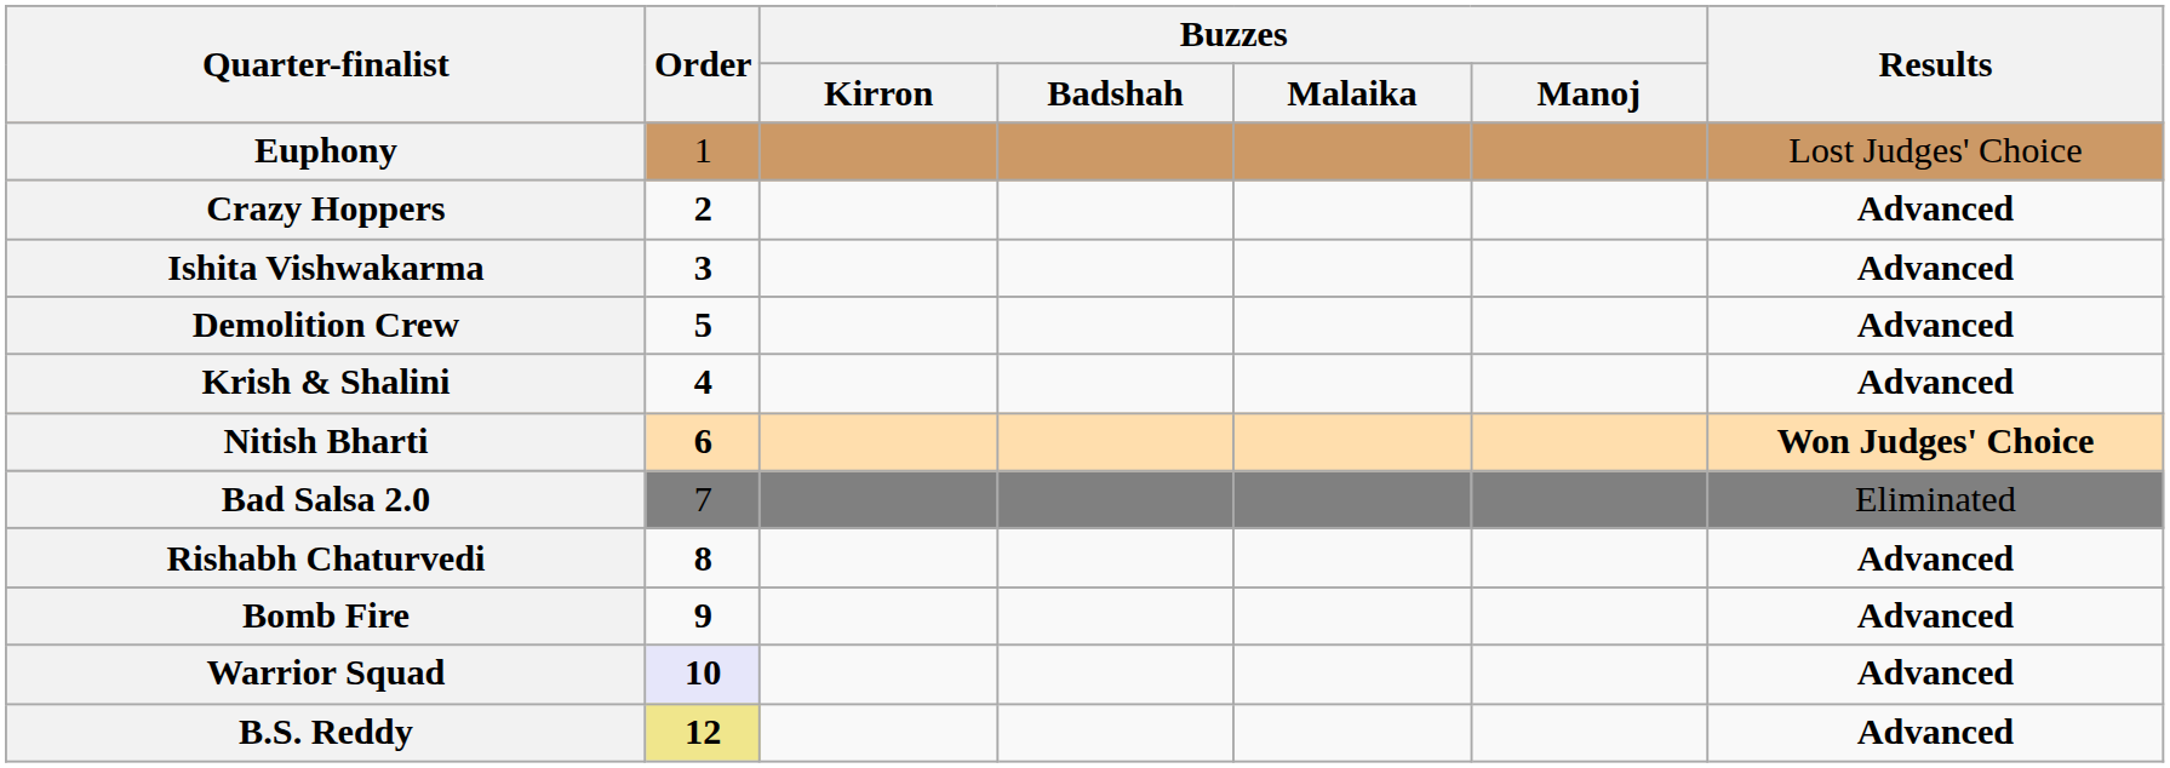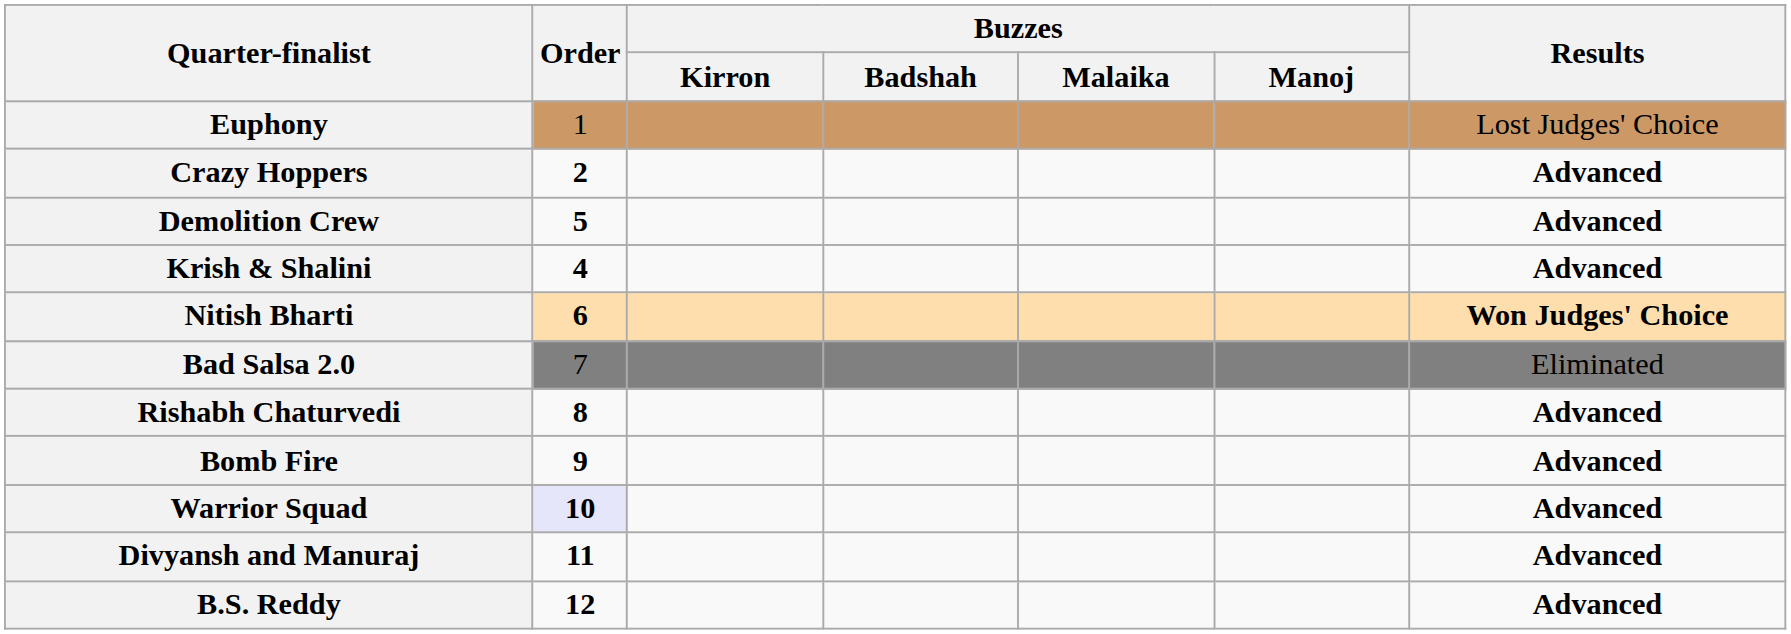 <table class="wikitable plainrowheaders sortable" style="text-align:center;">
 <tr>
 <th rowspan="2" class="unsortable" scope="col" style="width:17em;">Quarter-finalist</th>
 <th rowspan="2" scope="col" style="width:1em;">Order</th>
 <th colspan="4" class="unsortable" scope="col" style="width:24em;"><strong>Buzzes</strong></th>
 <th rowspan="2" class="sortable" scope="col" style="width:12em;">Results</th>
 </tr>
 <tr>
 <th scope="col" class="unsortable" style="width:6em;">Kirron</th>
 <th scope="col" class="unsortable" style="width:6em;">Badshah</th>
 <th scope="col" class="unsortable" style="width:6em;">Malaika</th>
 <th scope="col" class="unsortable" style="width:6em;">Manoj</th>
 </tr>
 <tr style="background:#c96;">
 <th scope="row">Euphony </th>
 <td>1</td>
 <td></td>
 <td></td>
 <td></td>
 <td></td>
 <td>Lost Judges' Choice</td>
 </tr>
 <tr>
 <th scope="row"><strong>Crazy Hoppers</strong></th>
 <td><strong>2</strong></td>
-<td></td>
-<td></td>
-<td></td>
-<td></td>
-<td><strong>Advanced</strong></td>
-</tr>
-<tr>
-<th scope="row"><strong>Ishita Vishwakarma</strong></th>
-<td><strong>3</strong></td>
 <td></td>
 <td></td>
 <td></td>
 <td></td>
 <td><strong>Advanced</strong></td>
 </tr>
 <tr>
 <th scope="row"><strong>Demolition Crew</strong></th>
 <td><strong>5</strong></td>
 <td></td>
 <td></td>
 <td></td>
 <td></td>
 <td><strong>Advanced</strong></td>
 </tr>
 <tr>
 <th scope="row"><strong>Krish & Shalini</strong></th>
 <td><strong>4</strong></td>
 <td></td>
 <td></td>
 <td></td>
 <td></td>
 <td><strong>Advanced</strong></td>
 </tr>
 <tr style="background:NavajoWhite;">
 <th scope="row"><strong>Nitish Bharti</strong></th>
 <td><strong>6</strong></td>
 <td></td>
 <td></td>
 <td></td>
 <td></td>
 <td><strong>Won Judges' Choice</strong></td>
 </tr>
 <tr style="background:grey;" |>
 <th scope="row">Bad Salsa 2.0</th>
 <td>7</td>
 <td></td>
 <td></td>
 <td></td>
 <td></td>
 <td>Eliminated</td>
 </tr>
 <tr>
 <th scope="row"><strong>Rishabh Chaturvedi</strong></th>
 <td><strong>8</strong></td>
 <td></td>
 <td></td>
 <td></td>
 <td></td>
 <td><strong>Advanced</strong></td>
 </tr>
 <tr>
 <th scope="row"><strong>Bomb Fire</strong></th>
 <td><strong>9</strong></td>
 <td></td>
 <td></td>
 <td></td>
 <td></td>
 <td><strong>Advanced</strong></td>
 </tr>
 <tr>
 <th scope="row"><strong>Warrior Squad</strong></th>
 <td style="background: lavender;"><strong>10</strong></td>
 <td></td>
 <td></td>
 <td></td>
 <td></td>
 <td><strong>Advanced</strong></td>
 </tr>
 <tr>
+<th scope="row"><strong>Divyansh and Manuraj</strong></th>
+<td><strong>11</strong></td>
+<td></td>
+<td></td>
+<td></td>
+<td></td>
+<td><strong>Advanced</strong></td>
+</tr>
+<tr>
 <th scope="row"><strong>B.S. Reddy</strong></th>
-<td style="background: khaki;"><strong>12</strong></td>
+<td><strong>12</strong></td>
 <td></td>
 <td></td>
 <td></td>
 <td></td>
 <td><strong>Advanced</strong></td>
 </tr>
 </table>
